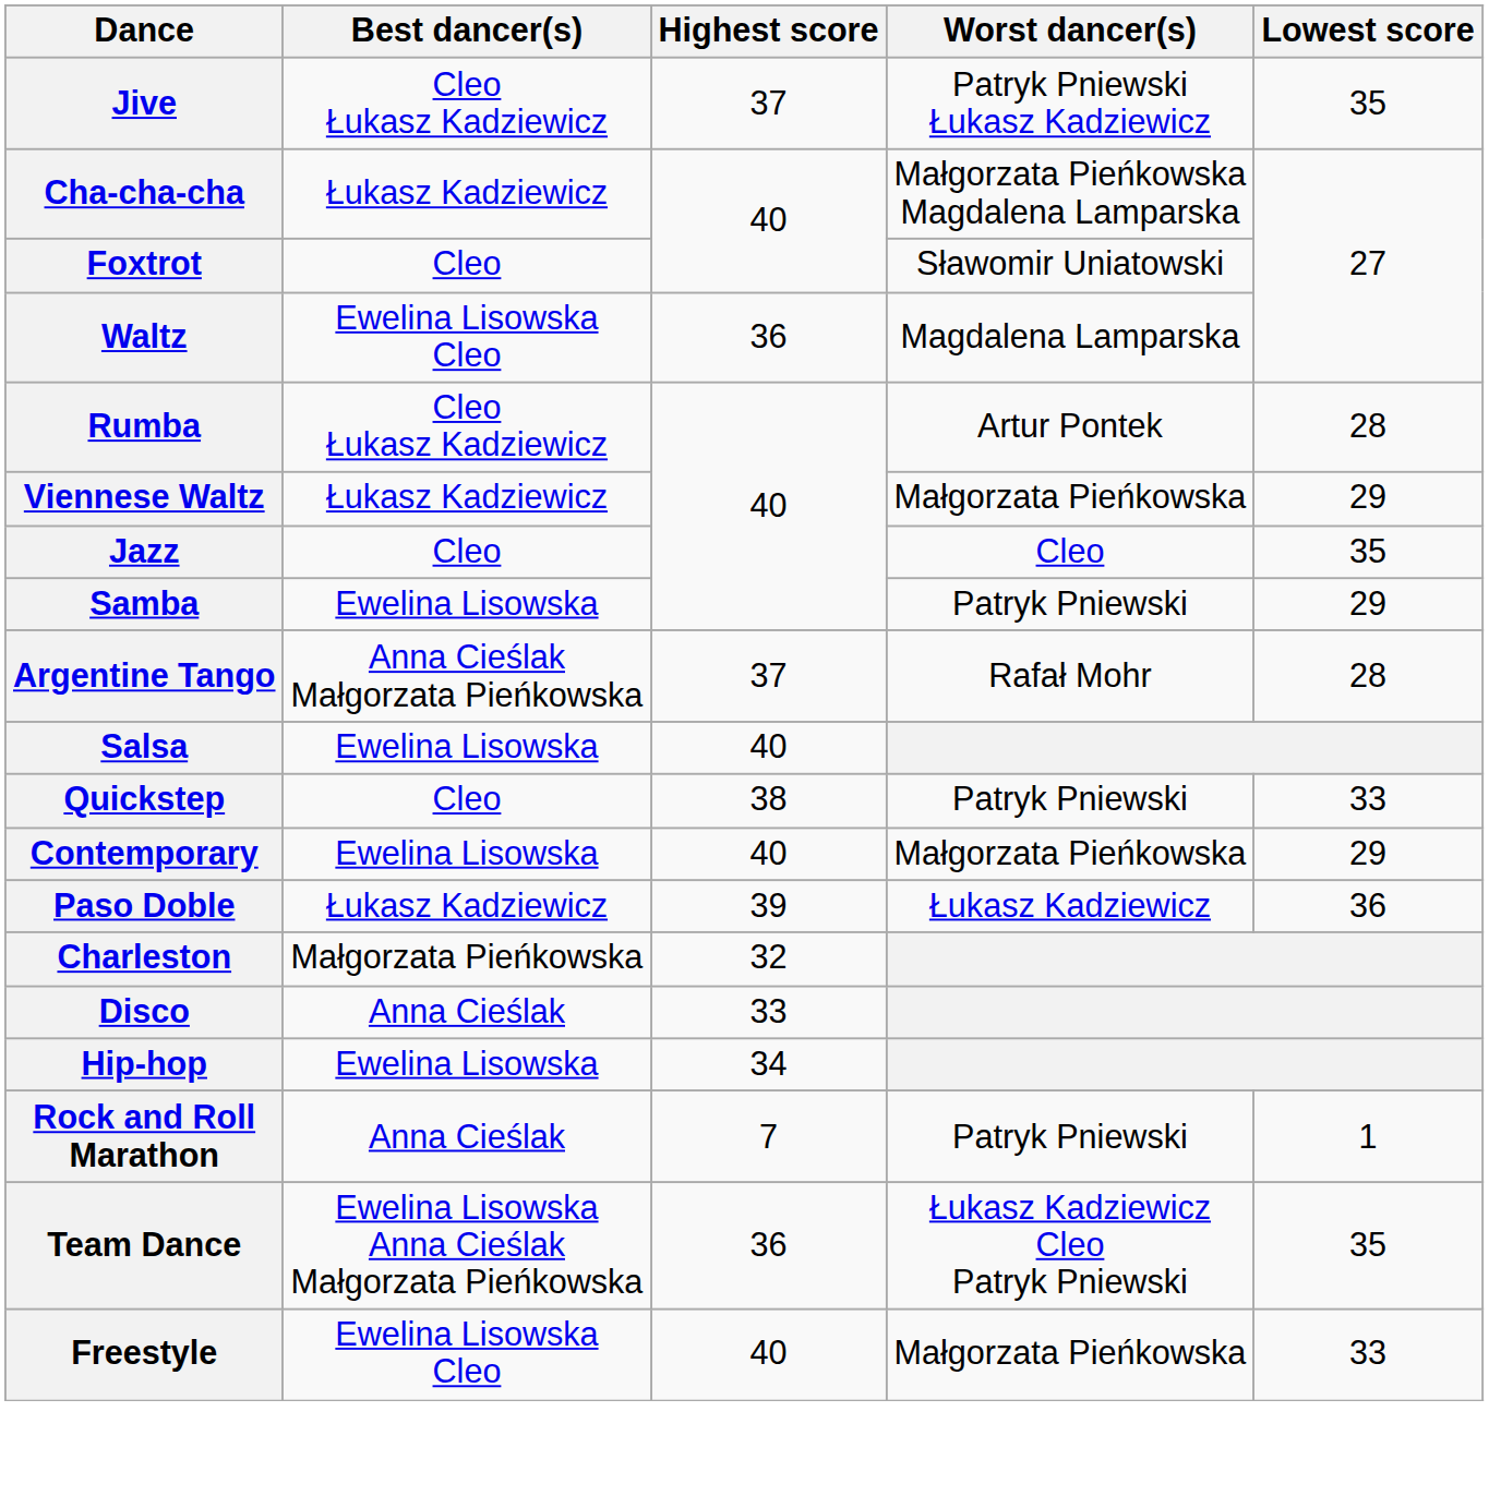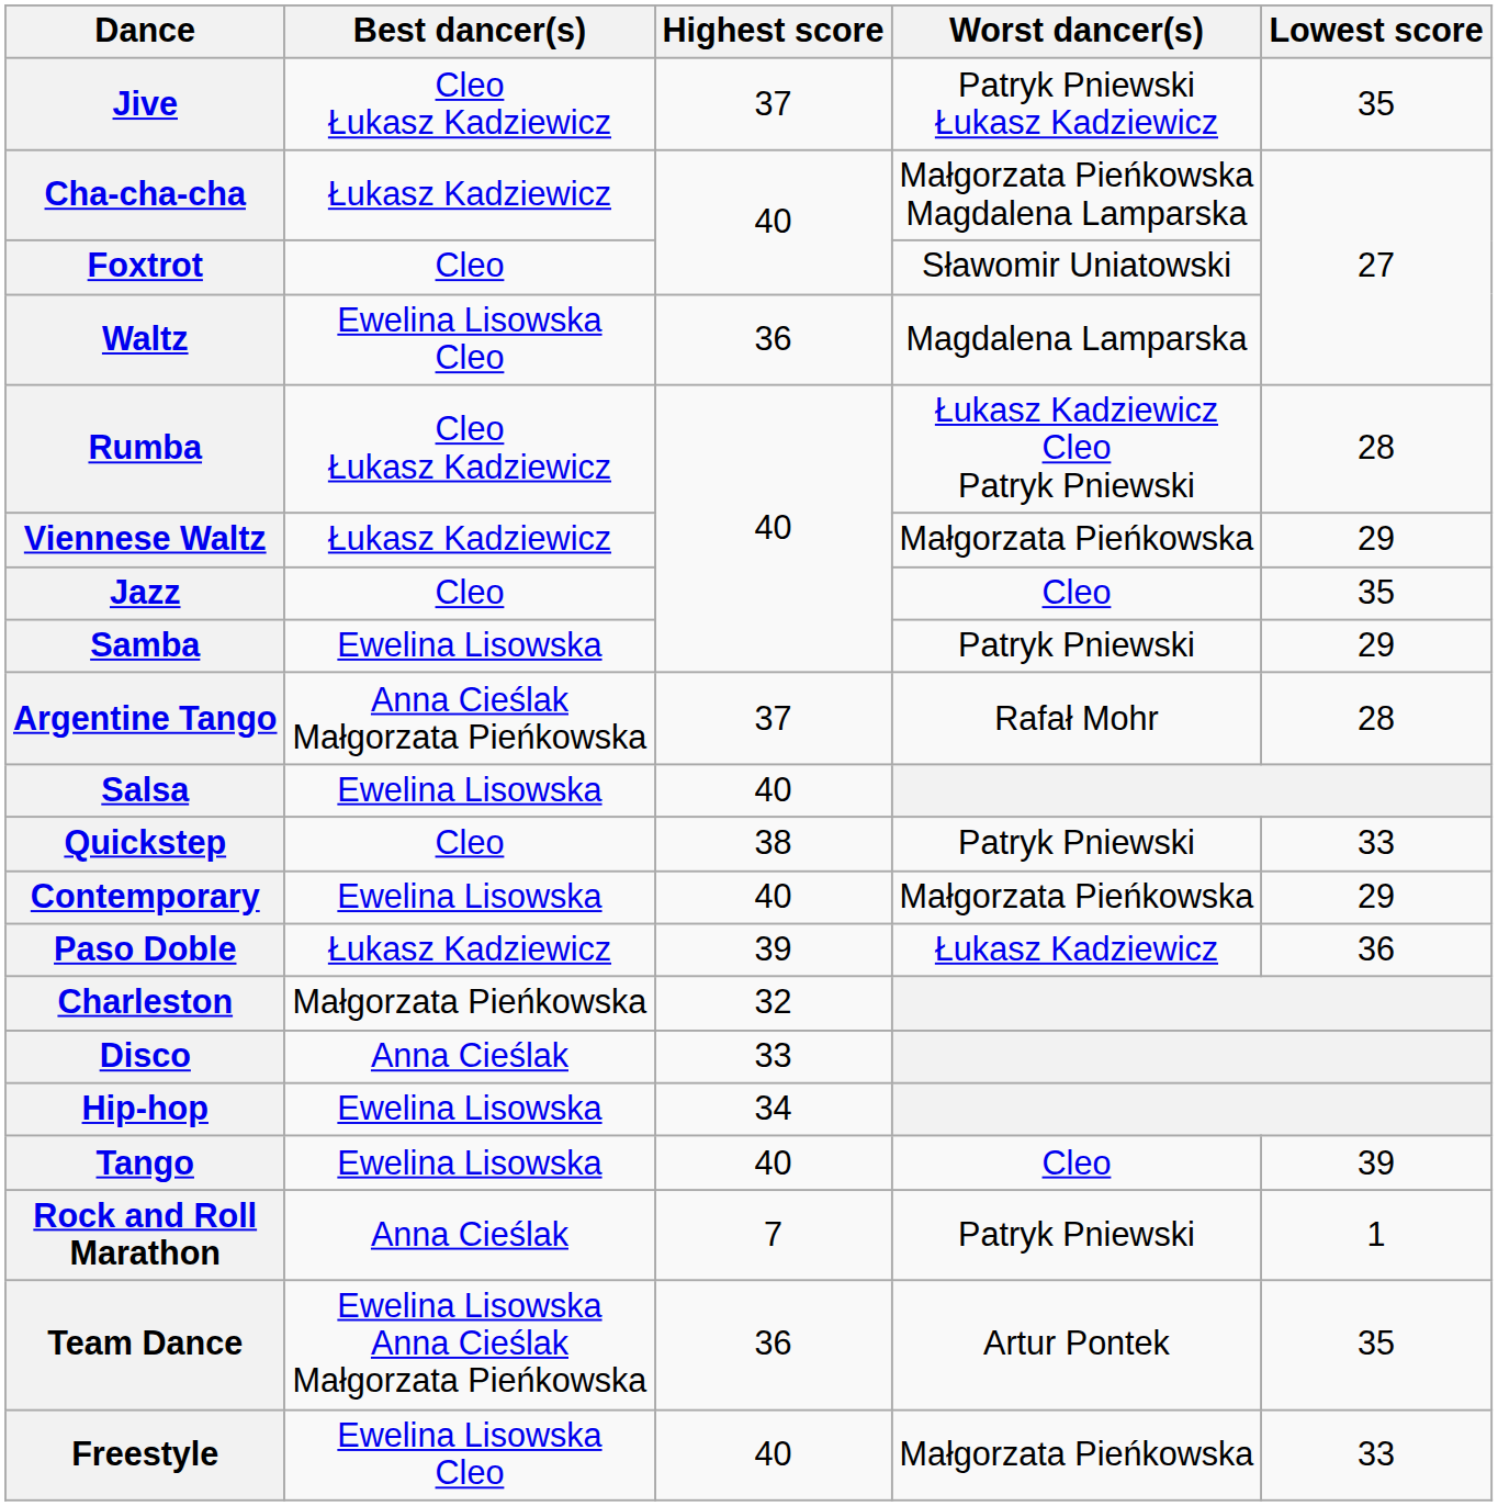 <table class="wikitable sortable" style="text-align:center;">
 <tr>
 <th>Dance</th>
 <th>Best dancer(s)</th>
 <th>Highest score</th>
 <th>Worst dancer(s)</th>
 <th>Lowest score</th>
 </tr>
 <tr>
 <th><a href='#'>Jive</a></th>
 <td><a href='#'>Cleo</a><br><a href='#'>Łukasz Kadziewicz</a></td>
 <td>37</td>
 <td>Patryk Pniewski<br><a href='#'>Łukasz Kadziewicz</a></td>
 <td>35</td>
 </tr>
 <tr>
 <th><a href='#'>Cha-cha-cha</a></th>
 <td><a href='#'>Łukasz Kadziewicz</a></td>
 <td rowspan="2">40</td>
 <td>Małgorzata Pieńkowska<br>Magdalena Lamparska</td>
 <td rowspan="3">27</td>
 </tr>
 <tr>
 <th><a href='#'>Foxtrot</a></th>
 <td><a href='#'>Cleo</a></td>
 <td>Sławomir Uniatowski</td>
 </tr>
 <tr>
 <th><a href='#'>Waltz</a></th>
 <td><a href='#'>Ewelina Lisowska</a><br><a href='#'>Cleo</a></td>
 <td>36</td>
 <td>Magdalena Lamparska</td>
 </tr>
 <tr>
 <th><a href='#'>Rumba</a></th>
 <td><a href='#'>Cleo</a><br><a href='#'>Łukasz Kadziewicz</a></td>
 <td rowspan="4">40</td>
-<td>Artur Pontek</td>
+<td><a href='#'>Łukasz Kadziewicz</a><br><a href='#'>Cleo</a><br>Patryk Pniewski</td>
 <td>28</td>
 </tr>
 <tr>
 <th><a href='#'>Viennese Waltz</a></th>
 <td><a href='#'>Łukasz Kadziewicz</a></td>
 <td>Małgorzata Pieńkowska</td>
 <td>29</td>
 </tr>
 <tr>
 <th><a href='#'>Jazz</a></th>
 <td><a href='#'>Cleo</a></td>
 <td><a href='#'>Cleo</a></td>
 <td>35</td>
 </tr>
 <tr>
 <th><a href='#'>Samba</a></th>
 <td><a href='#'>Ewelina Lisowska</a></td>
 <td>Patryk Pniewski</td>
 <td>29</td>
 </tr>
 <tr>
 <th><a href='#'>Argentine Tango</a></th>
 <td><a href='#'>Anna Cieślak</a><br>Małgorzata Pieńkowska</td>
 <td>37</td>
 <td>Rafał Mohr</td>
 <td>28</td>
 </tr>
 <tr>
 <th><a href='#'>Salsa</a></th>
 <td><a href='#'>Ewelina Lisowska</a></td>
 <td>40</td>
 <th colspan="2"></th>
 </tr>
 <tr>
 <th><a href='#'>Quickstep</a></th>
 <td><a href='#'>Cleo</a></td>
 <td>38</td>
 <td>Patryk Pniewski</td>
 <td>33</td>
 </tr>
 <tr>
 <th><a href='#'>Contemporary</a></th>
 <td><a href='#'>Ewelina Lisowska</a></td>
 <td>40</td>
 <td>Małgorzata Pieńkowska</td>
 <td>29</td>
 </tr>
 <tr>
 <th><a href='#'>Paso Doble</a></th>
 <td><a href='#'>Łukasz Kadziewicz</a></td>
 <td>39</td>
 <td><a href='#'>Łukasz Kadziewicz</a></td>
 <td>36</td>
 </tr>
 <tr>
 <th><a href='#'>Charleston</a></th>
 <td>Małgorzata Pieńkowska</td>
 <td>32</td>
 <th colspan="2"></th>
 </tr>
 <tr>
 <th><a href='#'>Disco</a></th>
 <td><a href='#'>Anna Cieślak</a></td>
 <td>33</td>
 <th colspan="2"></th>
 </tr>
 <tr>
 <th><a href='#'>Hip-hop</a></th>
 <td><a href='#'>Ewelina Lisowska</a></td>
 <td>34</td>
 <th colspan="2"></th>
 </tr>
 <tr>
+<th><a href='#'>Tango</a></th>
+<td><a href='#'>Ewelina Lisowska</a></td>
+<td>40</td>
+<td><a href='#'>Cleo</a></td>
+<td>39</td>
+</tr>
+<tr>
 <th><a href='#'>Rock and Roll</a><br>Marathon</th>
 <td><a href='#'>Anna Cieślak</a></td>
 <td>7</td>
 <td>Patryk Pniewski</td>
 <td>1</td>
 </tr>
 <tr>
 <th>Team Dance</th>
 <td><a href='#'>Ewelina Lisowska</a><br><a href='#'>Anna Cieślak</a><br>Małgorzata Pieńkowska</td>
 <td>36</td>
-<td><a href='#'>Łukasz Kadziewicz</a><br><a href='#'>Cleo</a><br>Patryk Pniewski</td>
+<td>Artur Pontek</td>
 <td>35</td>
 </tr>
 <tr>
 <th>Freestyle</th>
 <td><a href='#'>Ewelina Lisowska</a><br><a href='#'>Cleo</a></td>
 <td>40</td>
 <td>Małgorzata Pieńkowska</td>
 <td>33</td>
 </tr>
 </table>
